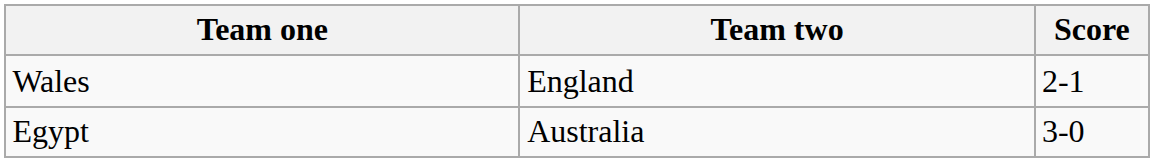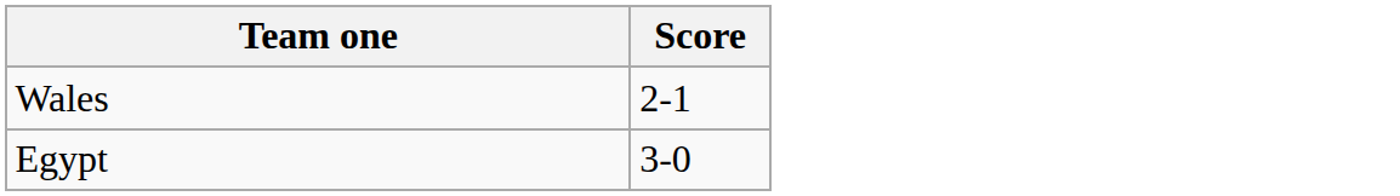 <table class="wikitable">
 <tr>
 <th width=250>Team one</th>
-<th width=250>Team two</th>
 <th width=50>Score</th>
 </tr>
 <tr>
 <td> Wales</td>
-<td> England</td>
 <td>2-1</td>
 </tr>
 <tr>
 <td> Egypt</td>
-<td> Australia</td>
 <td>3-0</td>
 </tr>
 </table>
